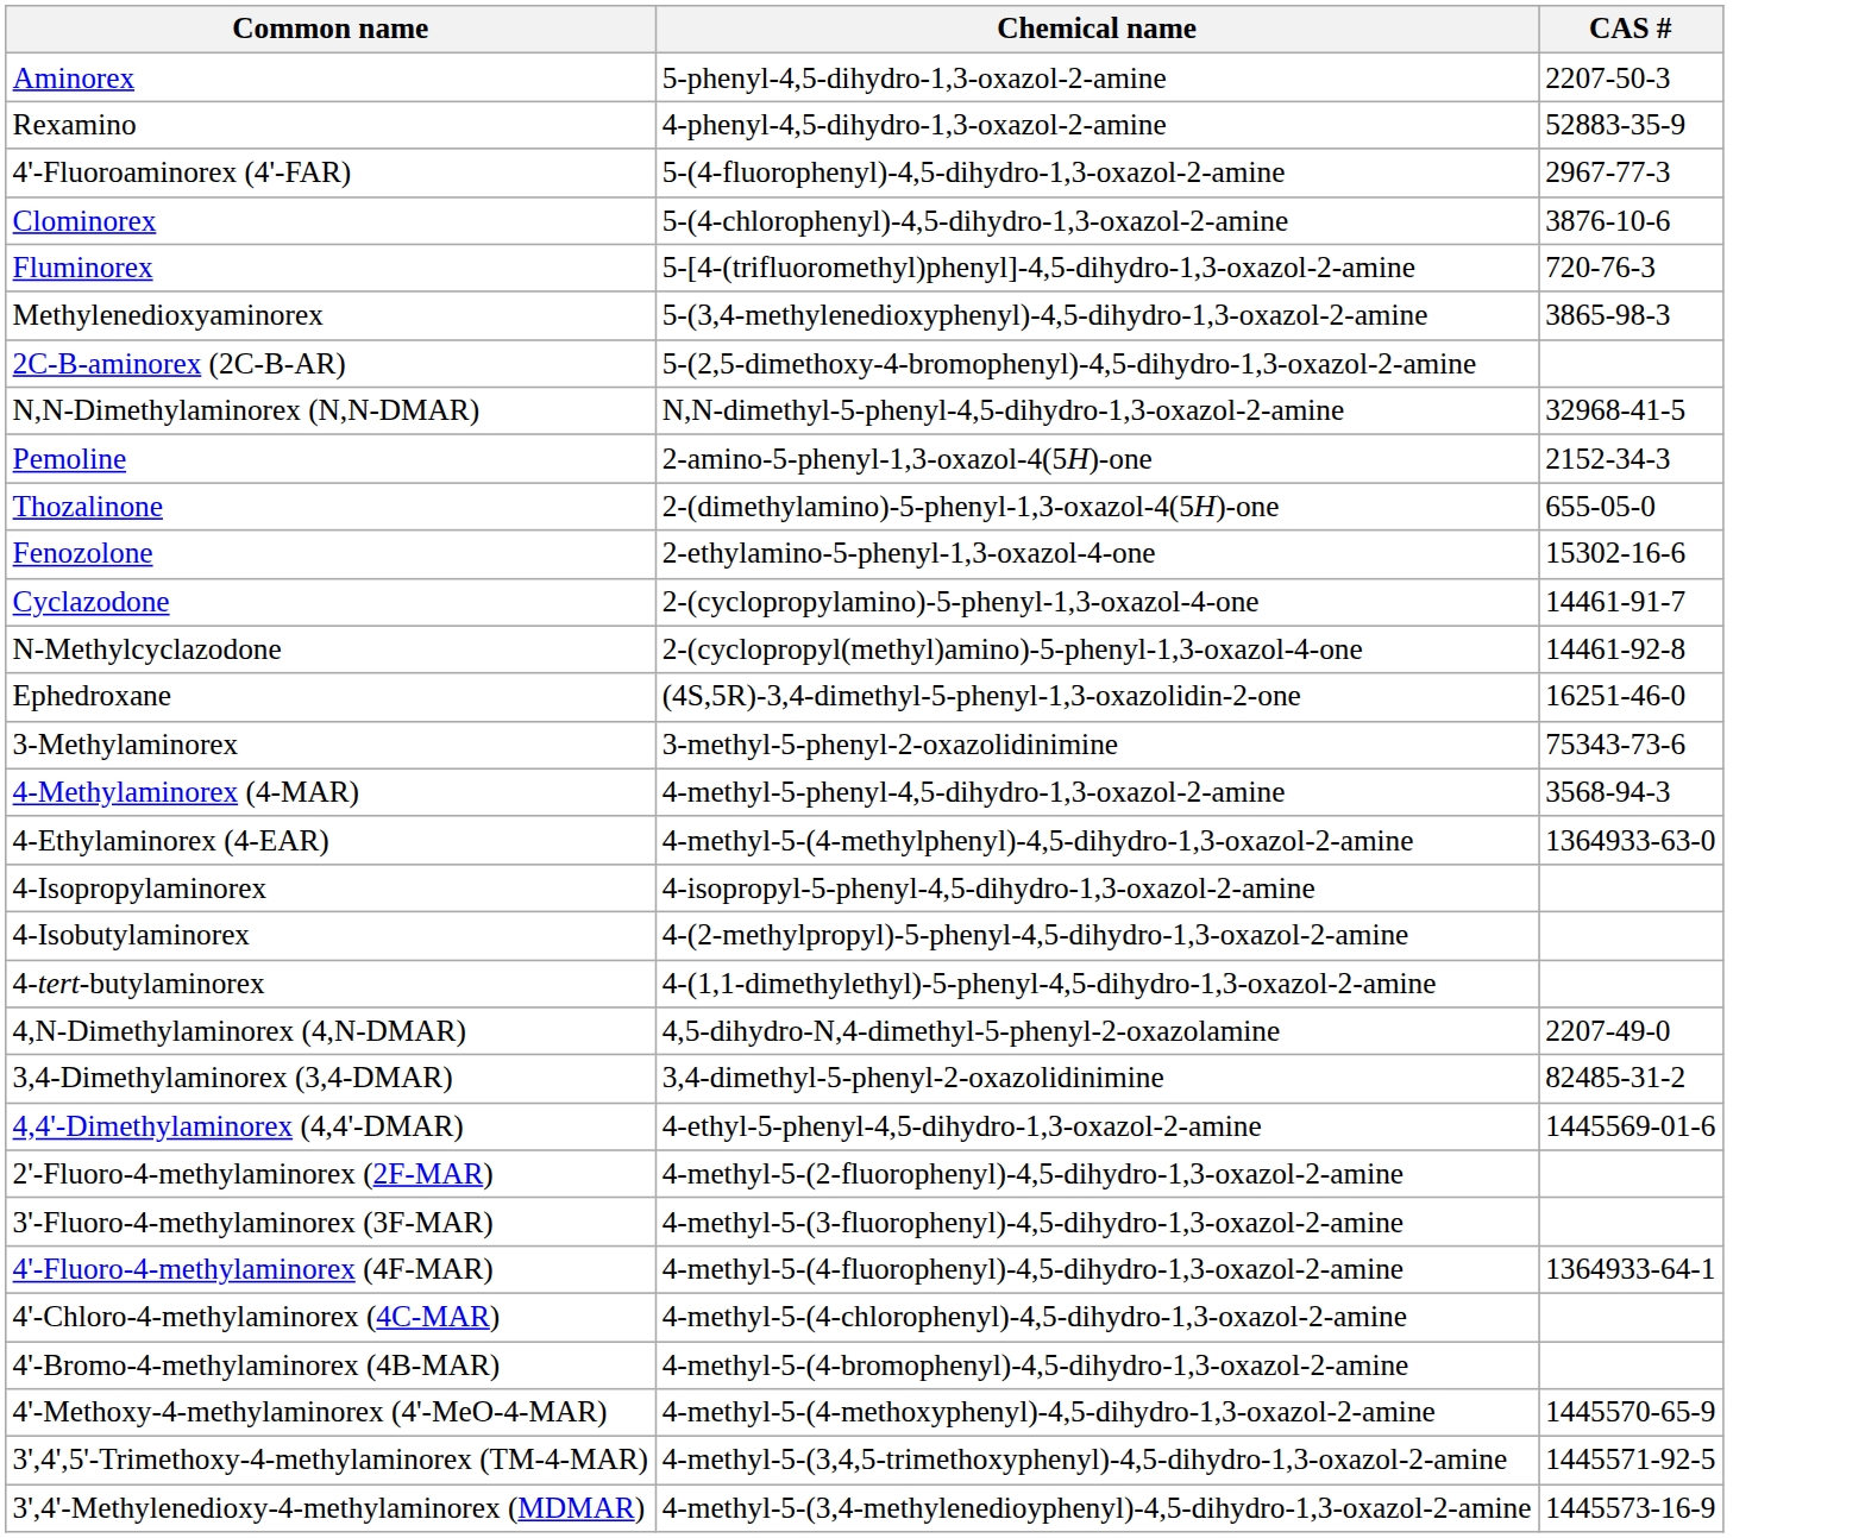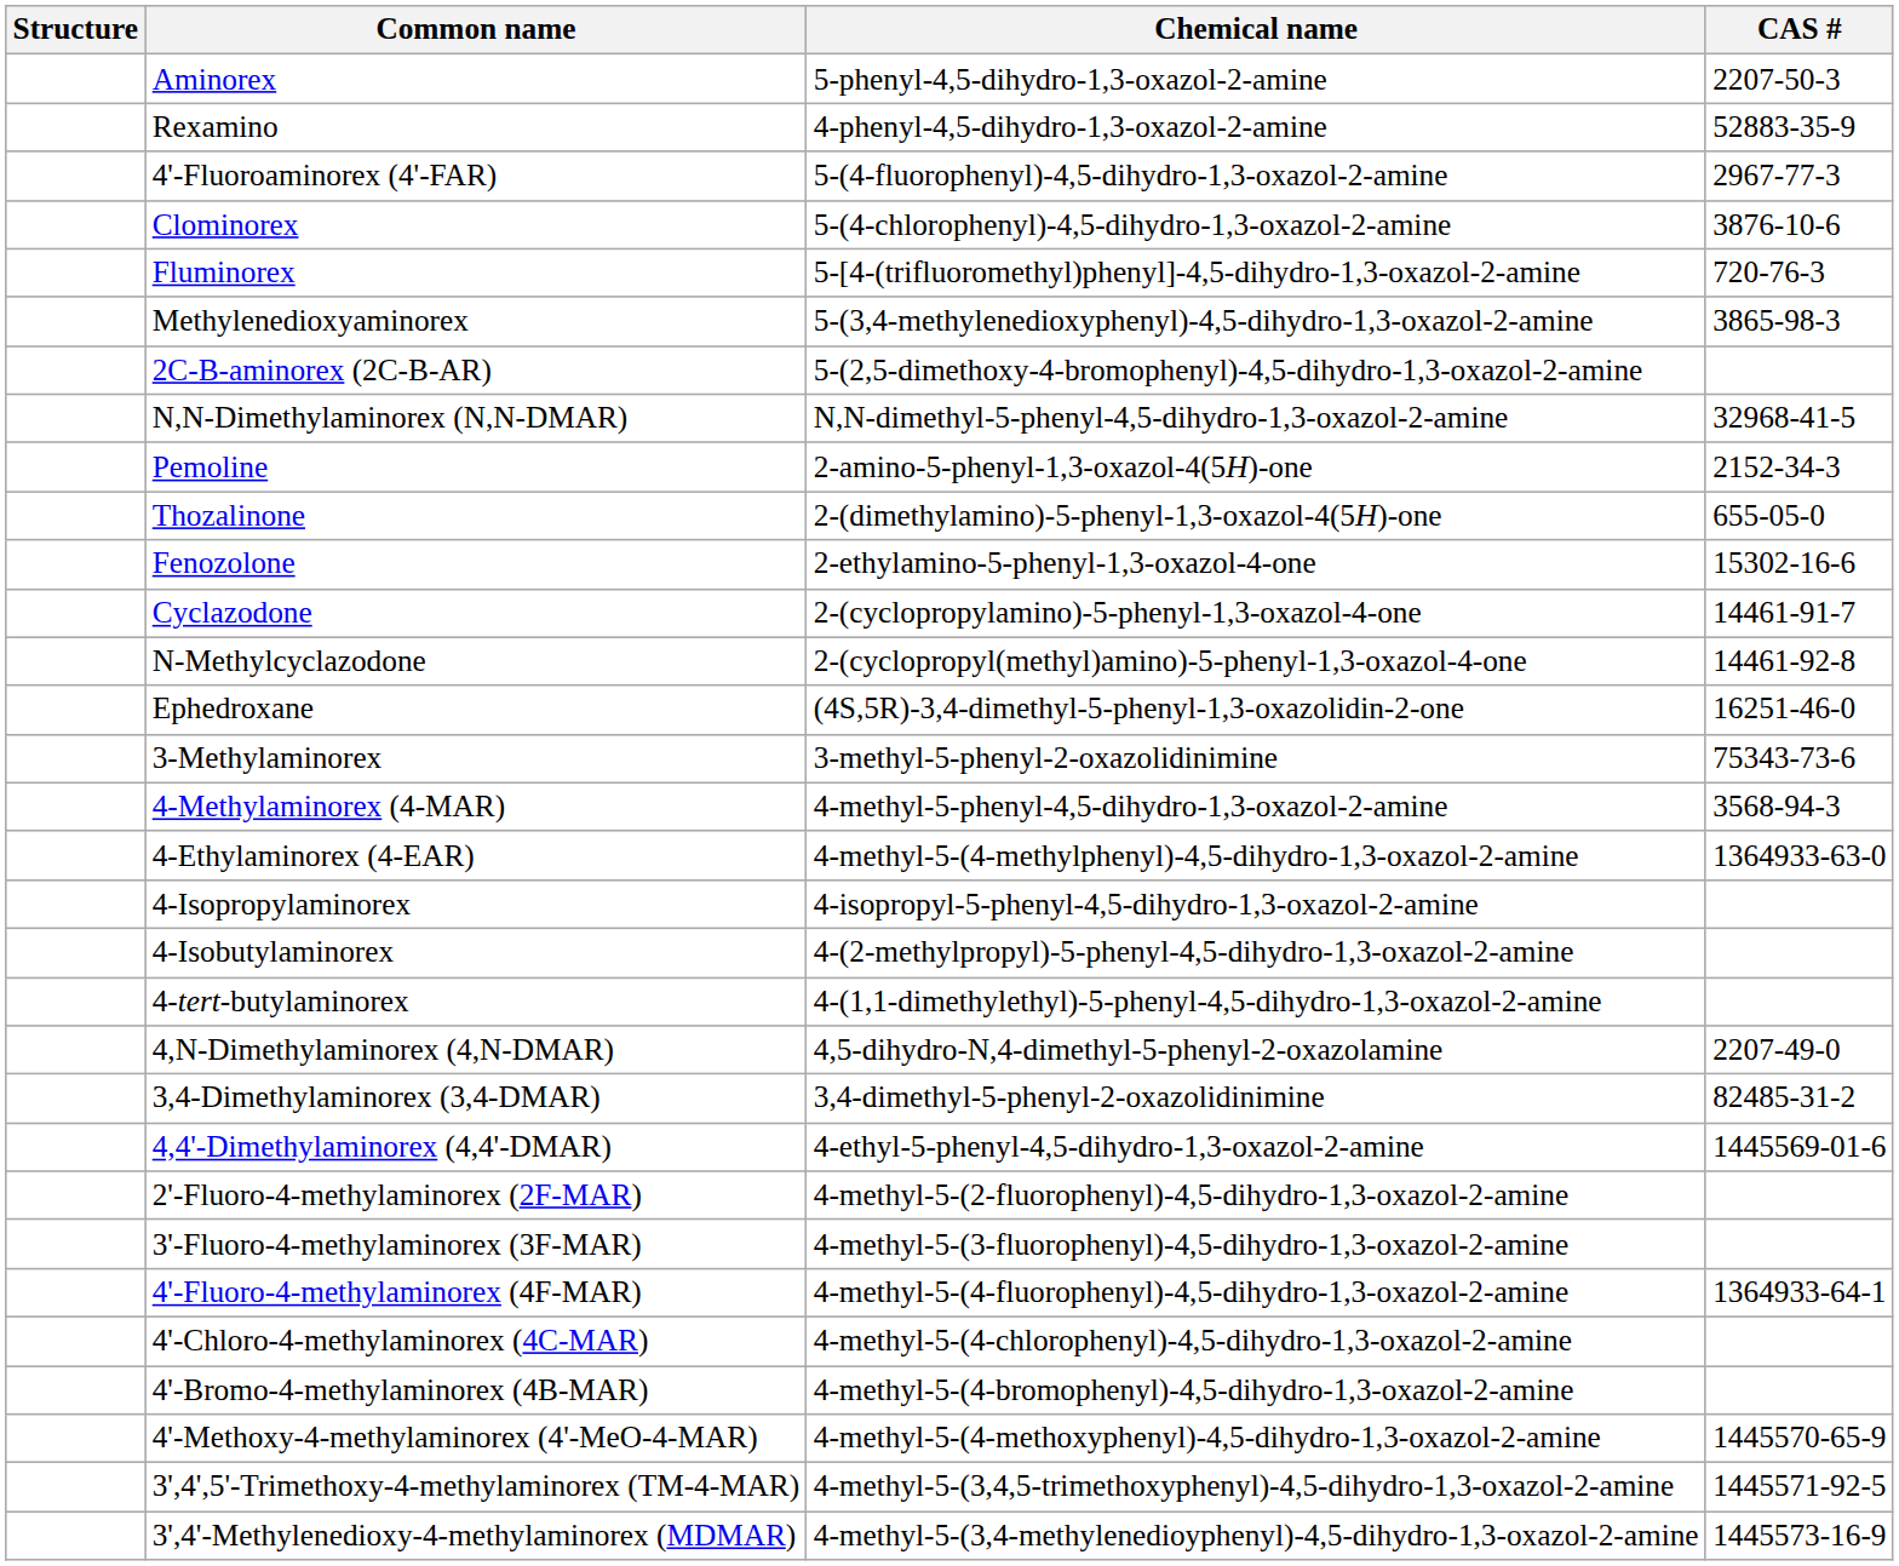 <table class="wikitable sticky-header" style="background: #FFFFFF">
 <tr>
+<th>Structure</th>
 <th>Common name</th>
 <th>Chemical name</th>
 <th>CAS #</th>
 </tr>
 <tr>
+<td></td>
 <td><a href='#'>Aminorex</a></td>
 <td>5-phenyl-4,5-dihydro-1,3-oxazol-2-amine</td>
 <td>2207-50-3</td>
 </tr>
 <tr>
+<td></td>
 <td>Rexamino</td>
 <td>4-phenyl-4,5-dihydro-1,3-oxazol-2-amine</td>
 <td>52883-35-9</td>
 </tr>
 <tr>
+<td></td>
 <td>4'-Fluoroaminorex (4'-FAR)</td>
 <td>5-(4-fluorophenyl)-4,5-dihydro-1,3-oxazol-2-amine</td>
 <td>2967-77-3</td>
 </tr>
 <tr>
+<td></td>
 <td><a href='#'>Clominorex</a></td>
 <td>5-(4-chlorophenyl)-4,5-dihydro-1,3-oxazol-2-amine</td>
 <td>3876-10-6</td>
 </tr>
 <tr>
+<td></td>
 <td><a href='#'>Fluminorex</a></td>
 <td>5-[4-(trifluoromethyl)phenyl]-4,5-dihydro-1,3-oxazol-2-amine</td>
 <td>720-76-3</td>
 </tr>
 <tr>
+<td></td>
 <td>Methylenedioxyaminorex</td>
 <td>5-(3,4-methylenedioxyphenyl)-4,5-dihydro-1,3-oxazol-2-amine</td>
 <td>3865-98-3</td>
 </tr>
 <tr>
+<td></td>
 <td><a href='#'>2C-B-aminorex</a> (2C-B-AR)</td>
 <td>5-(2,5-dimethoxy-4-bromophenyl)-4,5-dihydro-1,3-oxazol-2-amine</td>
 <td></td>
 </tr>
 <tr>
+<td></td>
 <td>N,N-Dimethylaminorex (N,N-DMAR)</td>
 <td>N,N-dimethyl-5-phenyl-4,5-dihydro-1,3-oxazol-2-amine</td>
 <td>32968-41-5</td>
 </tr>
 <tr>
+<td></td>
 <td><a href='#'>Pemoline</a></td>
 <td>2-amino-5-phenyl-1,3-oxazol-4(5<em>H</em>)-one</td>
 <td>2152-34-3</td>
 </tr>
 <tr>
+<td></td>
 <td><a href='#'>Thozalinone</a></td>
 <td>2-(dimethylamino)-5-phenyl-1,3-oxazol-4(5<em>H</em>)-one</td>
 <td>655-05-0</td>
 </tr>
 <tr>
+<td></td>
 <td><a href='#'>Fenozolone</a></td>
 <td>2-ethylamino-5-phenyl-1,3-oxazol-4-one</td>
 <td>15302-16-6</td>
 </tr>
 <tr>
+<td></td>
 <td><a href='#'>Cyclazodone</a></td>
 <td>2-(cyclopropylamino)-5-phenyl-1,3-oxazol-4-one</td>
 <td>14461-91-7</td>
 </tr>
 <tr>
+<td></td>
 <td>N-Methylcyclazodone</td>
 <td>2-(cyclopropyl(methyl)amino)-5-phenyl-1,3-oxazol-4-one</td>
 <td>14461-92-8</td>
 </tr>
 <tr>
+<td></td>
 <td>Ephedroxane </td>
 <td>(4S,5R)-3,4-dimethyl-5-phenyl-1,3-oxazolidin-2-one</td>
 <td>16251-46-0</td>
 </tr>
 <tr>
+<td></td>
 <td>3-Methylaminorex</td>
 <td>3-methyl-5-phenyl-2-oxazolidinimine</td>
 <td>75343-73-6</td>
 </tr>
 <tr>
+<td></td>
 <td><a href='#'>4-Methylaminorex</a> (4-MAR)</td>
 <td>4-methyl-5-phenyl-4,5-dihydro-1,3-oxazol-2-amine</td>
 <td>3568-94-3</td>
 </tr>
 <tr>
+<td></td>
 <td>4-Ethylaminorex (4-EAR)</td>
 <td>4-methyl-5-(4-methylphenyl)-4,5-dihydro-1,3-oxazol-2-amine</td>
 <td>1364933-63-0</td>
 </tr>
 <tr>
+<td></td>
 <td>4-Isopropylaminorex</td>
 <td>4-isopropyl-5-phenyl-4,5-dihydro-1,3-oxazol-2-amine</td>
 <td></td>
 </tr>
 <tr>
+<td></td>
 <td>4-Isobutylaminorex</td>
 <td>4-(2-methylpropyl)-5-phenyl-4,5-dihydro-1,3-oxazol-2-amine</td>
 <td></td>
 </tr>
 <tr>
+<td></td>
 <td>4-<em>tert</em>-butylaminorex</td>
 <td>4-(1,1-dimethylethyl)-5-phenyl-4,5-dihydro-1,3-oxazol-2-amine</td>
 <td></td>
 </tr>
 <tr>
+<td></td>
 <td>4,N-Dimethylaminorex (4,N-DMAR)</td>
 <td>4,5-dihydro-N,4-dimethyl-5-phenyl-2-oxazolamine</td>
 <td>2207-49-0</td>
 </tr>
 <tr>
+<td></td>
 <td>3,4-Dimethylaminorex (3,4-DMAR)</td>
 <td>3,4-dimethyl-5-phenyl-2-oxazolidinimine</td>
 <td>82485-31-2</td>
 </tr>
 <tr>
+<td></td>
 <td><a href='#'>4,4'-Dimethylaminorex</a> (4,4'-DMAR)</td>
 <td>4-ethyl-5-phenyl-4,5-dihydro-1,3-oxazol-2-amine</td>
 <td>1445569-01-6</td>
 </tr>
 <tr>
+<td></td>
 <td>2'-Fluoro-4-methylaminorex (<a href='#'>2F-MAR</a>)</td>
 <td>4-methyl-5-(2-fluorophenyl)-4,5-dihydro-1,3-oxazol-2-amine</td>
 <td></td>
 </tr>
 <tr>
+<td></td>
 <td>3'-Fluoro-4-methylaminorex (3F-MAR)</td>
 <td>4-methyl-5-(3-fluorophenyl)-4,5-dihydro-1,3-oxazol-2-amine</td>
 <td></td>
 </tr>
 <tr>
+<td></td>
 <td><a href='#'>4'-Fluoro-4-methylaminorex</a> (4F-MAR)</td>
 <td>4-methyl-5-(4-fluorophenyl)-4,5-dihydro-1,3-oxazol-2-amine</td>
 <td>1364933-64-1</td>
 </tr>
 <tr>
+<td></td>
 <td>4'-Chloro-4-methylaminorex (<a href='#'>4C-MAR</a>)</td>
 <td>4-methyl-5-(4-chlorophenyl)-4,5-dihydro-1,3-oxazol-2-amine</td>
 <td></td>
 </tr>
 <tr>
+<td></td>
 <td>4'-Bromo-4-methylaminorex (4B-MAR)</td>
 <td>4-methyl-5-(4-bromophenyl)-4,5-dihydro-1,3-oxazol-2-amine</td>
 <td></td>
 </tr>
 <tr>
+<td></td>
 <td>4'-Methoxy-4-methylaminorex (4'-MeO-4-MAR)</td>
 <td>4-methyl-5-(4-methoxyphenyl)-4,5-dihydro-1,3-oxazol-2-amine</td>
 <td>1445570-65-9</td>
 </tr>
 <tr>
+<td></td>
 <td>3',4',5'-Trimethoxy-4-methylaminorex (TM-4-MAR)</td>
 <td>4-methyl-5-(3,4,5-trimethoxyphenyl)-4,5-dihydro-1,3-oxazol-2-amine</td>
 <td>1445571-92-5</td>
 </tr>
 <tr>
+<td></td>
 <td>3',4'-Methylenedioxy-4-methylaminorex (<a href='#'>MDMAR</a>)</td>
 <td>4-methyl-5-(3,4-methylenedioyphenyl)-4,5-dihydro-1,3-oxazol-2-amine</td>
 <td>1445573-16-9</td>
 </tr>
 </table>
